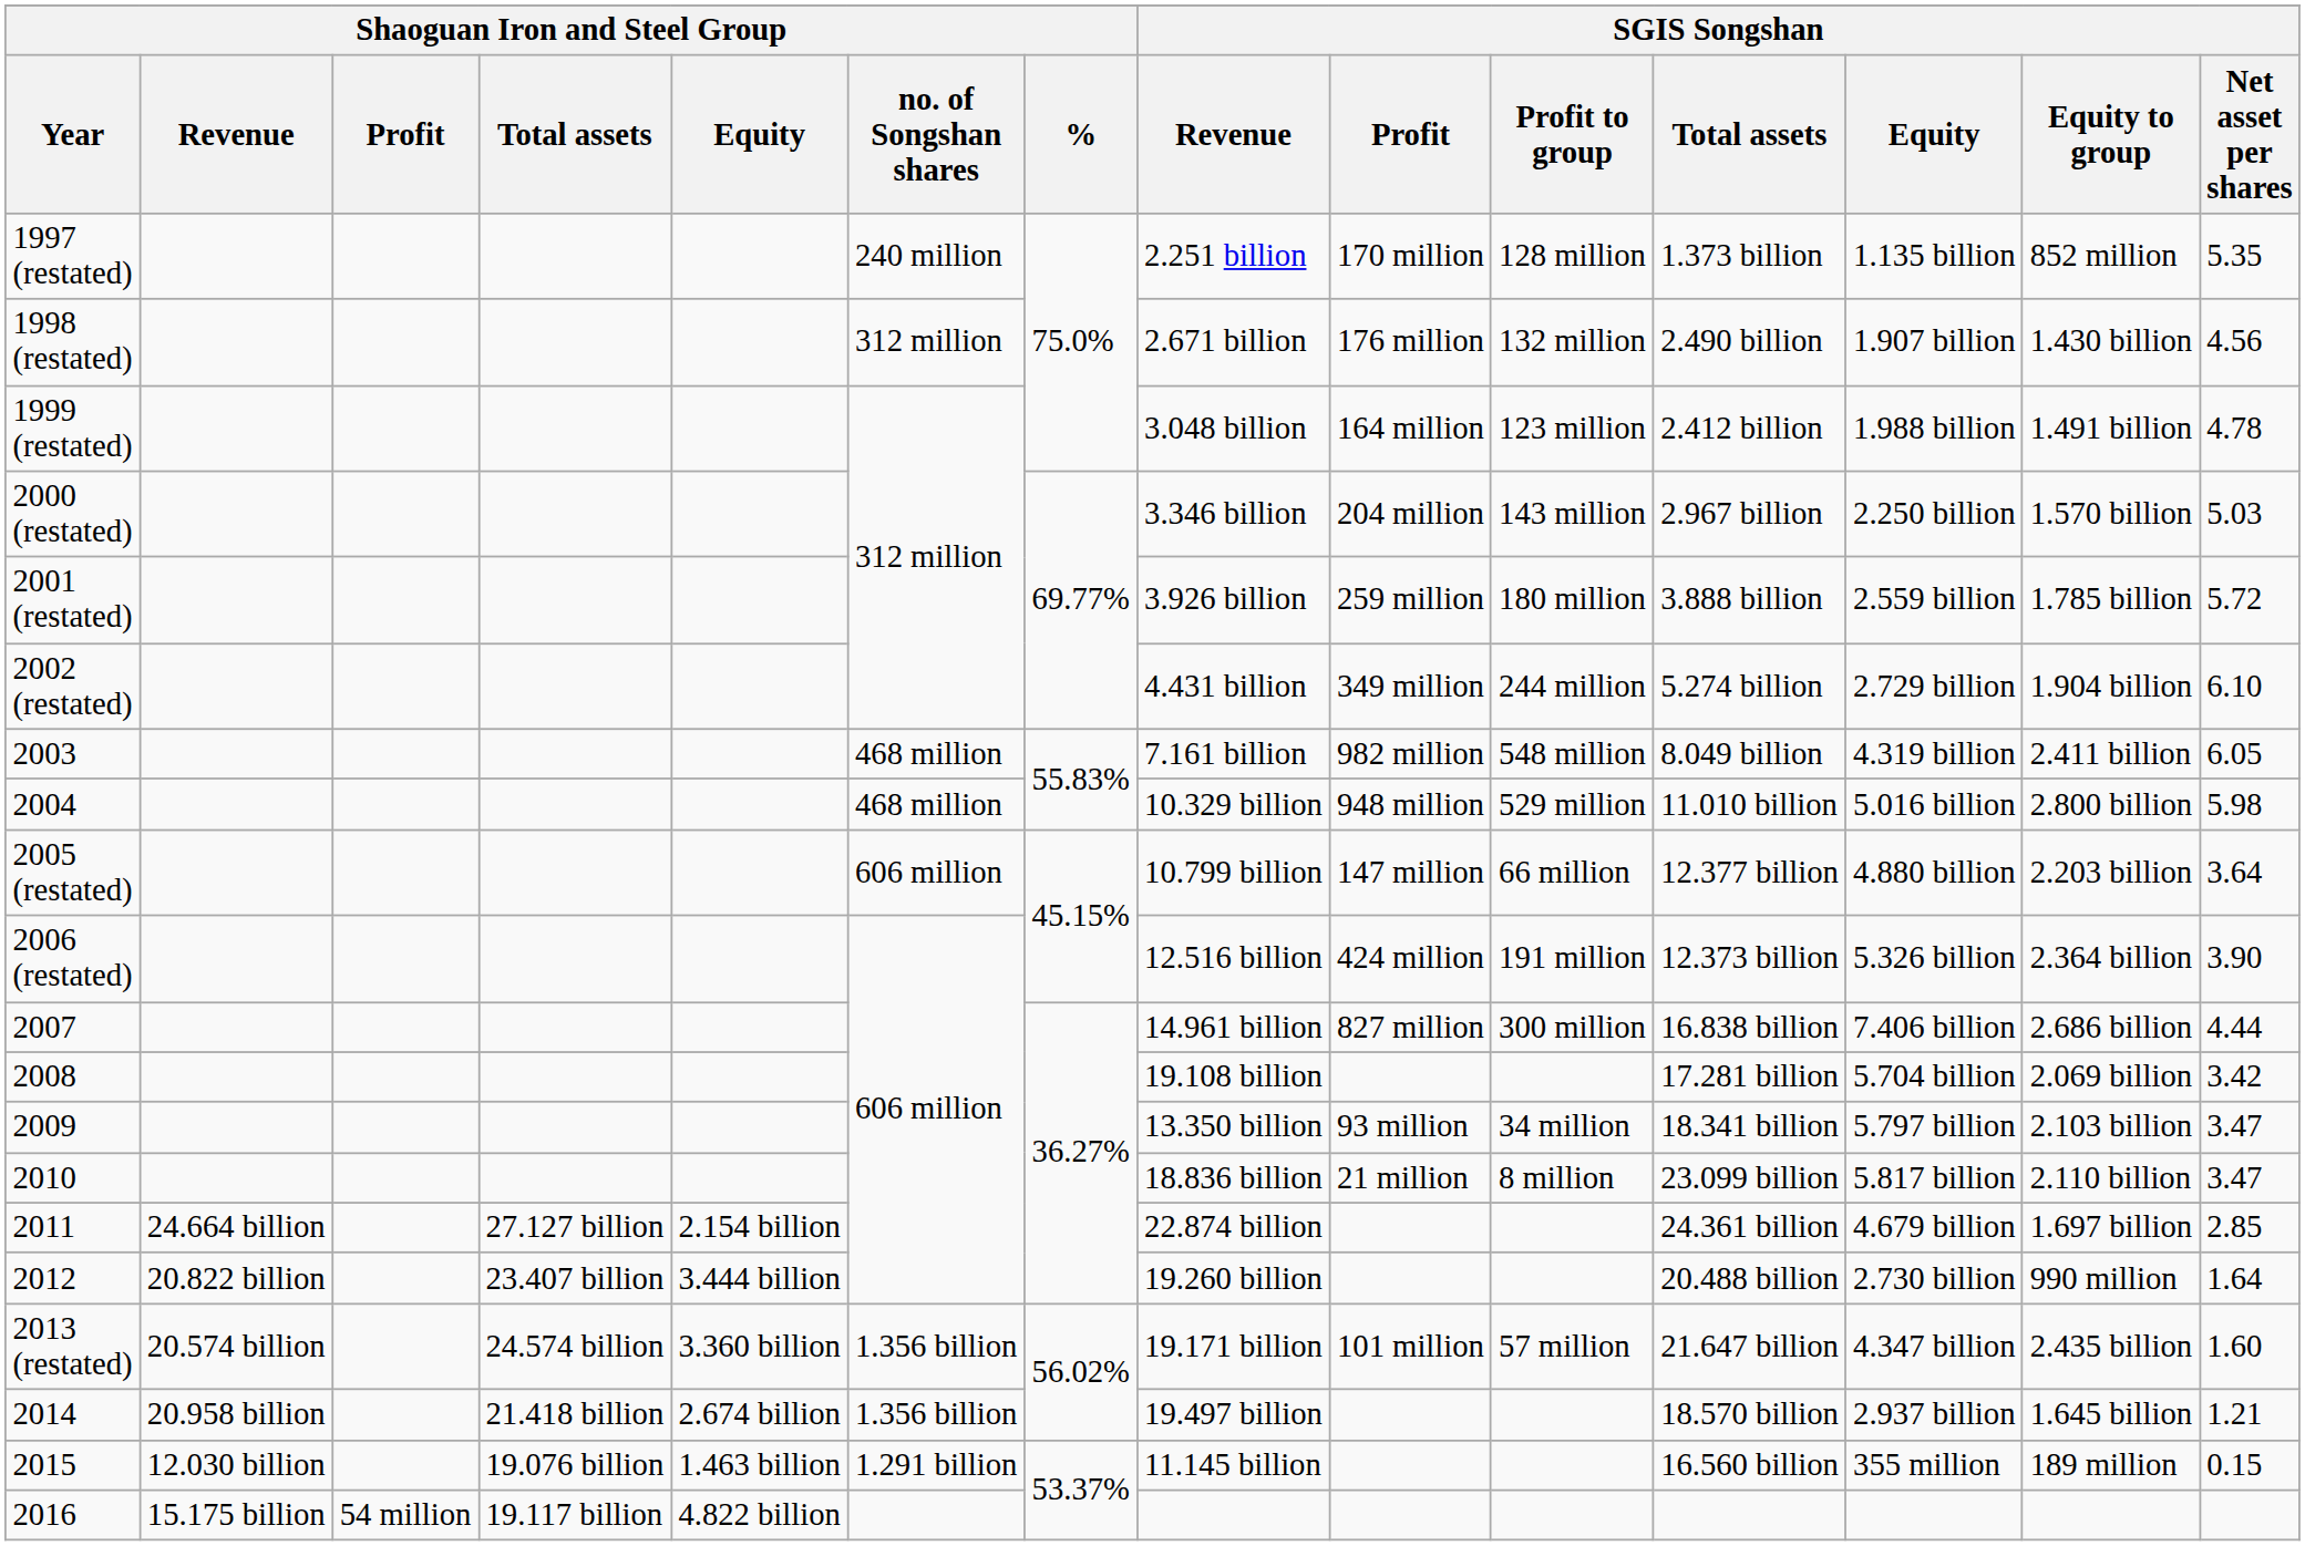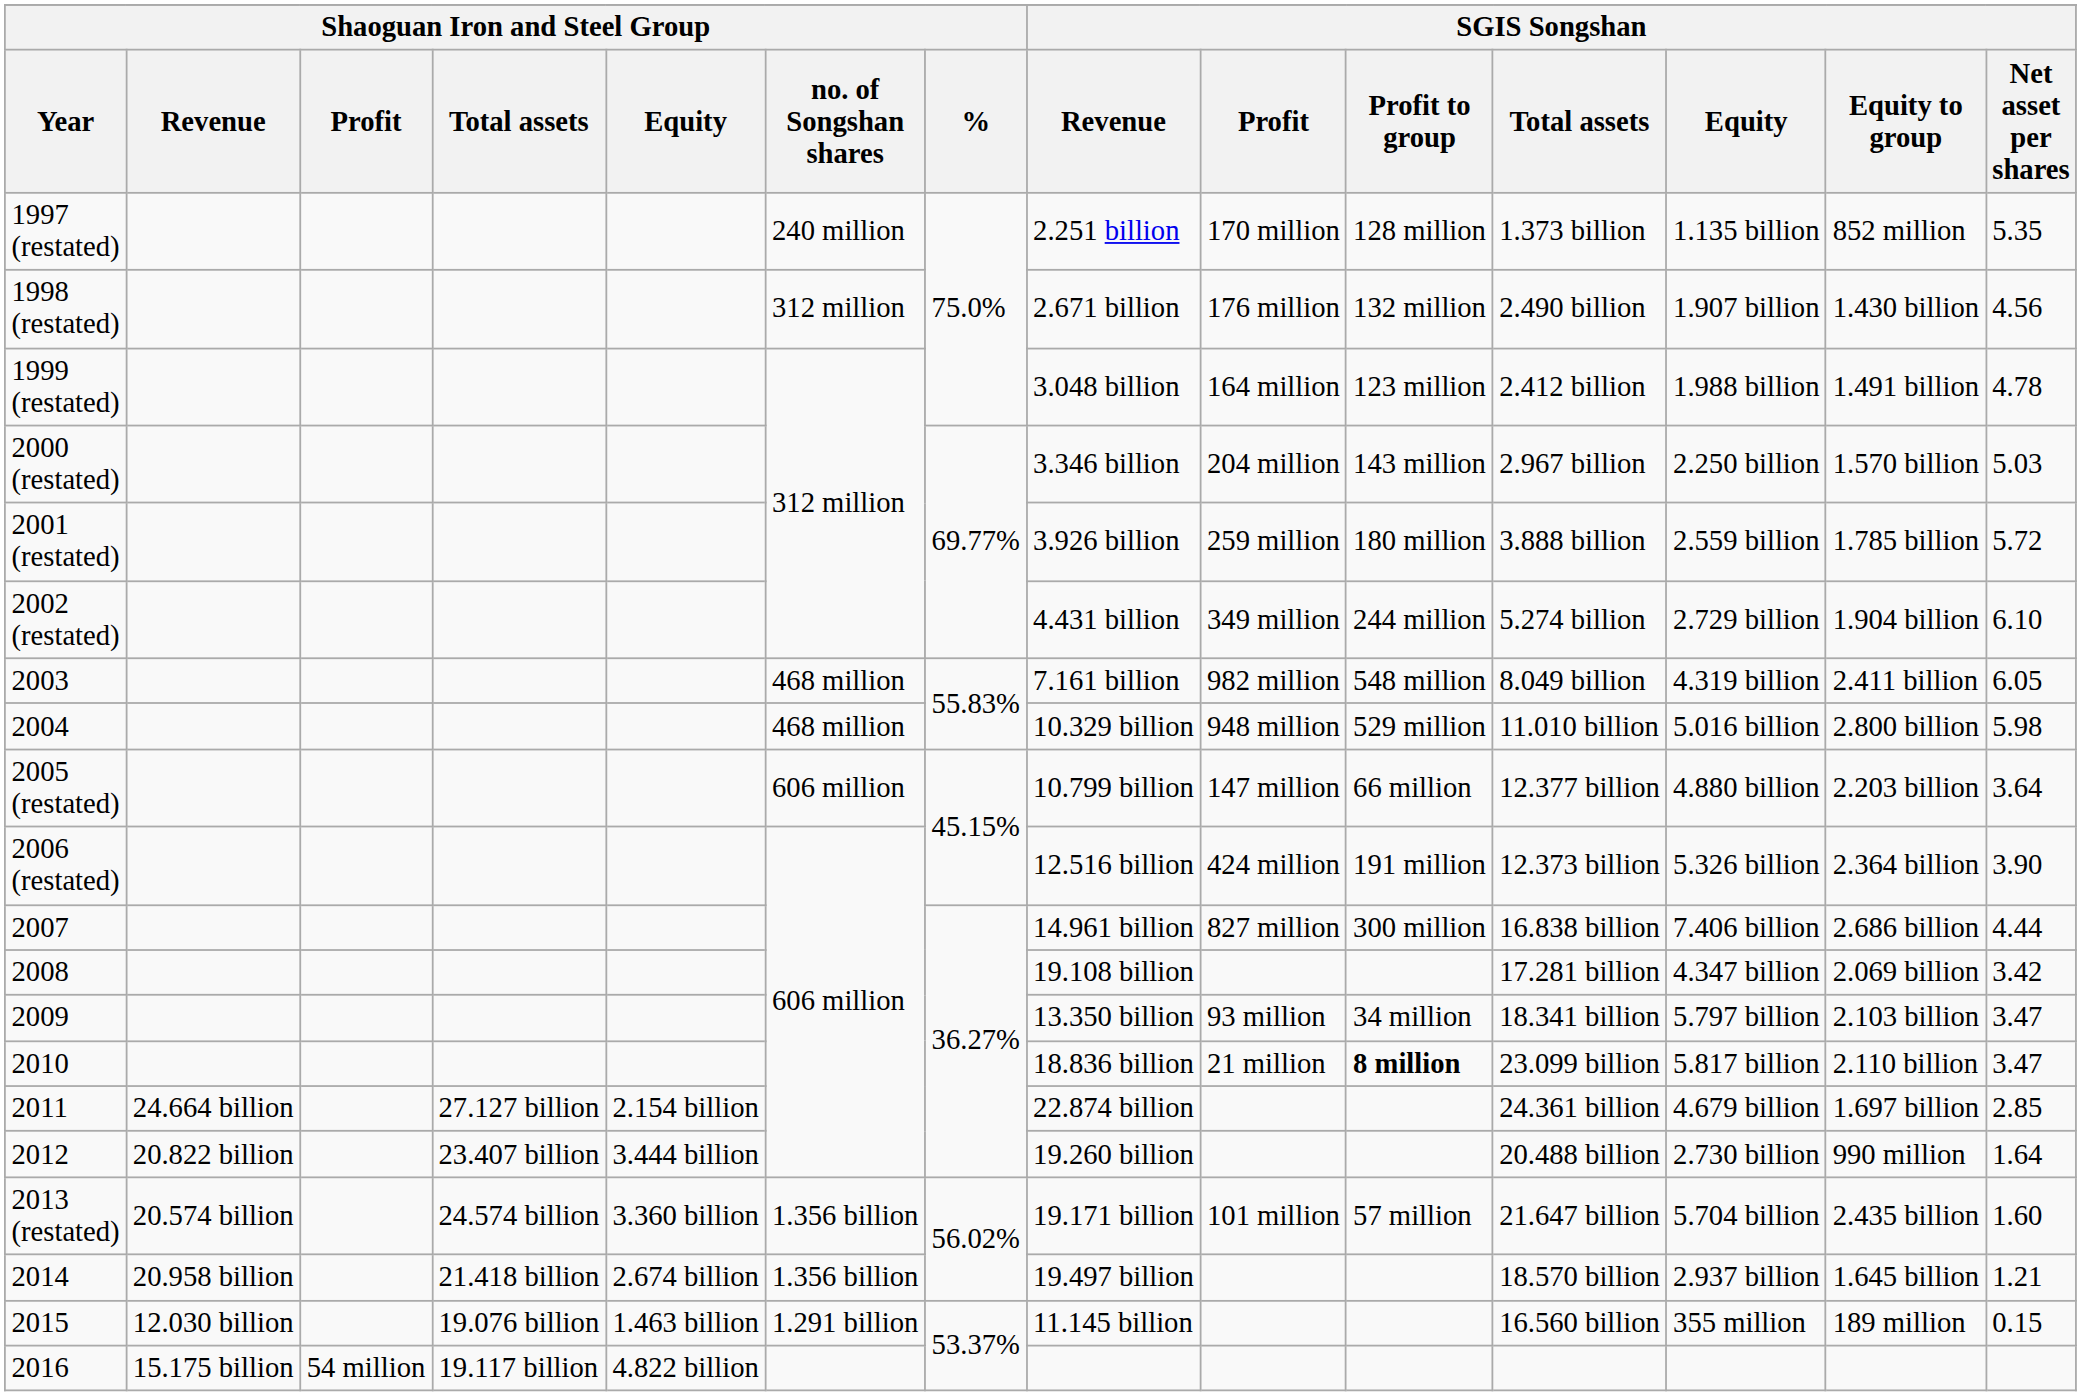 <table class="wikitable" border="1">
 <tr>
 </tr>
 <tr>
 <th colspan=7>Shaoguan Iron and Steel Group</th>
 <th colspan=7>SGIS Songshan</th>
 </tr>
 <tr>
 <th>Year</th>
 <th>Revenue</th>
 <th>Profit</th>
 <th>Total assets</th>
 <th>Equity</th>
 <th>no. of Songshan shares</th>
 <th>%</th>
 <th>Revenue</th>
 <th>Profit</th>
 <th>Profit to group</th>
 <th>Total assets</th>
 <th>Equity</th>
 <th>Equity to group</th>
 <th>Net asset per shares</th>
 </tr>
 <tr>
 <td>1997 (restated)</td>
 <td></td>
 <td></td>
 <td></td>
 <td></td>
 <td> 240 million</td>
 <td rowspan=3>75.0%</td>
 <td> 2.251 <a href='#'>billion</a></td>
 <td>  170 million</td>
 <td>  128 million</td>
 <td> 1.373 billion</td>
 <td> 1.135 billion</td>
 <td> 852 million</td>
 <td> 5.35</td>
 </tr>
 <tr>
 <td>1998 (restated)</td>
 <td></td>
 <td></td>
 <td></td>
 <td></td>
 <td> 312 million</td>
 <td> 2.671 billion</td>
 <td>  176 million</td>
 <td>  132 million</td>
 <td> 2.490 billion</td>
 <td> 1.907 billion</td>
 <td> 1.430 billion</td>
 <td> 4.56</td>
 </tr>
 <tr>
 <td>1999 (restated)</td>
 <td></td>
 <td></td>
 <td></td>
 <td></td>
 <td rowspan=4> 312 million</td>
 <td> 3.048 billion</td>
 <td>  164 million</td>
 <td>  123 million</td>
 <td> 2.412 billion</td>
 <td> 1.988 billion</td>
 <td> 1.491 billion</td>
 <td> 4.78</td>
 </tr>
 <tr>
 <td>2000 (restated)</td>
 <td></td>
 <td></td>
 <td></td>
 <td></td>
 <td rowspan=3>69.77%</td>
 <td> 3.346 billion</td>
 <td>  204 million</td>
 <td>  143 million</td>
 <td> 2.967 billion</td>
 <td> 2.250 billion</td>
 <td> 1.570 billion</td>
 <td> 5.03</td>
 </tr>
 <tr>
 <td>2001 (restated)</td>
 <td></td>
 <td></td>
 <td></td>
 <td></td>
 <td> 3.926 billion</td>
 <td>  259 million</td>
 <td>  180 million</td>
 <td> 3.888 billion</td>
 <td> 2.559 billion</td>
 <td> 1.785 billion</td>
 <td> 5.72</td>
 </tr>
 <tr>
 <td>2002 (restated)</td>
 <td></td>
 <td></td>
 <td></td>
 <td></td>
 <td> 4.431 billion</td>
 <td>  349 million</td>
 <td>  244 million</td>
 <td> 5.274 billion</td>
 <td> 2.729 billion</td>
 <td> 1.904 billion</td>
 <td> 6.10</td>
 </tr>
 <tr>
 <td>2003</td>
 <td></td>
 <td></td>
 <td></td>
 <td></td>
 <td> 468 million</td>
 <td rowspan=2>55.83%</td>
 <td> 7.161 billion</td>
 <td>  982 million</td>
 <td>  548 million</td>
 <td> 8.049 billion</td>
 <td> 4.319 billion</td>
 <td> 2.411 billion</td>
 <td> 6.05</td>
 </tr>
 <tr>
 <td>2004</td>
 <td></td>
 <td></td>
 <td></td>
 <td></td>
 <td> 468 million</td>
 <td> 10.329 billion</td>
 <td>  948 million</td>
 <td>  529 million</td>
 <td> 11.010 billion</td>
 <td> 5.016 billion</td>
 <td> 2.800 billion</td>
 <td> 5.98</td>
 </tr>
 <tr>
 <td>2005 (restated)</td>
 <td></td>
 <td></td>
 <td></td>
 <td></td>
 <td> 606 million</td>
 <td rowspan=2>45.15%</td>
 <td> 10.799 billion</td>
 <td>  147 million</td>
 <td>  66 million</td>
 <td> 12.377 billion</td>
 <td> 4.880 billion</td>
 <td> 2.203 billion</td>
 <td> 3.64</td>
 </tr>
 <tr>
 <td>2006 (restated)</td>
 <td></td>
 <td></td>
 <td></td>
 <td></td>
 <td rowspan=7> 606 million</td>
 <td> 12.516 billion</td>
 <td>  424 million</td>
 <td>  191 million</td>
 <td> 12.373 billion</td>
 <td> 5.326 billion</td>
 <td> 2.364 billion</td>
 <td> 3.90</td>
 </tr>
 <tr>
 <td>2007</td>
 <td></td>
 <td></td>
 <td></td>
 <td></td>
 <td rowspan=6>36.27%</td>
 <td> 14.961 billion</td>
 <td>  827 million</td>
 <td>  300 million</td>
 <td> 16.838 billion</td>
 <td> 7.406 billion</td>
 <td> 2.686 billion</td>
 <td> 4.44</td>
 </tr>
 <tr>
 <td>2008</td>
 <td></td>
 <td></td>
 <td></td>
 <td></td>
 <td> 19.108 billion</td>
 <td> </td>
 <td> </td>
 <td> 17.281 billion</td>
-<td> 5.704 billion</td>
+<td> 4.347 billion</td>
 <td> 2.069 billion</td>
 <td> 3.42</td>
 </tr>
 <tr>
 <td>2009</td>
 <td></td>
 <td></td>
 <td></td>
 <td></td>
 <td> 13.350 billion</td>
 <td> 93 million</td>
 <td> 34 million</td>
 <td> 18.341 billion</td>
 <td> 5.797 billion</td>
 <td> 2.103 billion</td>
 <td> 3.47</td>
 </tr>
 <tr>
 <td>2010</td>
 <td></td>
 <td></td>
 <td></td>
 <td></td>
 <td> 18.836 billion</td>
 <td> 21 million</td>
-<td> 8 million</td>
+<td><strong> 8 million</strong></td>
 <td> 23.099 billion</td>
 <td> 5.817 billion</td>
 <td> 2.110 billion</td>
 <td> 3.47</td>
 </tr>
 <tr>
 <td>2011</td>
 <td> 24.664 billion</td>
 <td> </td>
 <td> 27.127 billion</td>
 <td> 2.154 billion</td>
 <td> 22.874 billion</td>
 <td> </td>
 <td> </td>
 <td> 24.361 billion</td>
 <td> 4.679 billion</td>
 <td> 1.697 billion</td>
 <td> 2.85</td>
 </tr>
 <tr>
 <td>2012</td>
 <td> 20.822 billion</td>
 <td> </td>
 <td> 23.407 billion</td>
 <td> 3.444 billion</td>
 <td> 19.260 billion</td>
 <td> </td>
 <td> </td>
 <td> 20.488 billion</td>
 <td> 2.730 billion</td>
 <td> 990 million</td>
 <td> 1.64</td>
 </tr>
 <tr>
 <td>2013 (restated)</td>
 <td> 20.574 billion</td>
 <td> </td>
 <td> 24.574 billion</td>
 <td> 3.360 billion</td>
 <td> 1.356 billion</td>
 <td rowspan=2>56.02%</td>
 <td> 19.171 billion</td>
 <td>  101 million</td>
 <td>  57 million</td>
 <td> 21.647 billion</td>
-<td> 4.347 billion</td>
+<td> 5.704 billion</td>
 <td> 2.435 billion</td>
 <td> 1.60</td>
 </tr>
 <tr>
 <td>2014</td>
 <td> 20.958 billion</td>
 <td> </td>
 <td> 21.418 billion</td>
 <td> 2.674 billion</td>
 <td> 1.356 billion</td>
 <td> 19.497 billion</td>
 <td> </td>
 <td> </td>
 <td> 18.570 billion</td>
 <td> 2.937 billion</td>
 <td> 1.645 billion</td>
 <td> 1.21</td>
 </tr>
 <tr>
 <td>2015</td>
 <td> 12.030 billion</td>
 <td> </td>
 <td> 19.076 billion</td>
 <td> 1.463 billion</td>
 <td> 1.291 billion</td>
 <td rowspan=2>53.37%</td>
 <td> 11.145 billion</td>
 <td> </td>
 <td> </td>
 <td> 16.560 billion</td>
 <td>  355 million</td>
 <td> 189 million</td>
 <td> 0.15</td>
 </tr>
 <tr>
 <td>2016</td>
 <td> 15.175 billion</td>
 <td> 54 million</td>
 <td> 19.117 billion</td>
 <td> 4.822 billion</td>
 <td></td>
 <td></td>
 <td></td>
 <td></td>
 <td></td>
 <td></td>
 <td></td>
 <td></td>
 </tr>
 </table>
